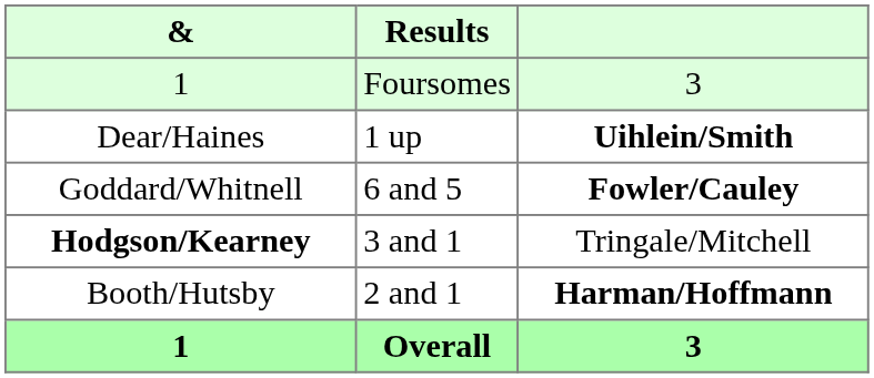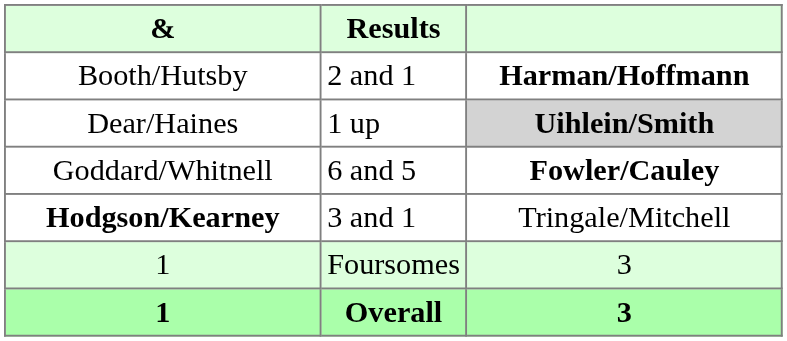 <table border="1" cellpadding="3" style="border-collapse:collapse; text-align:center;">
 <tr style="background:#ddffdd;">
 <th width=160> & </th>
 <th>Results</th>
 <th width=160></th>
 </tr>
-<tr style="background:#ddffdd;">
-<td>1</td>
-<td>Foursomes</td>
-<td>3</td>
+<tr>
+<td>Booth/Hutsby</td>
+<td align=left> 2 and 1</td>
+<td><strong>Harman/Hoffmann</strong></td>
 </tr>
 <tr>
 <td>Dear/Haines</td>
 <td align=left> 1 up</td>
-<td><strong>Uihlein/Smith</strong></td>
+<td style="background: lightgrey;"><strong>Uihlein/Smith</strong></td>
 </tr>
 <tr>
 <td>Goddard/Whitnell</td>
 <td align=left> 6 and 5</td>
 <td><strong>Fowler/Cauley</strong></td>
 </tr>
 <tr>
 <td><strong>Hodgson/Kearney</strong></td>
 <td align=left> 3 and 1</td>
 <td>Tringale/Mitchell</td>
 </tr>
-<tr>
-<td>Booth/Hutsby</td>
-<td align=left> 2 and 1</td>
-<td><strong>Harman/Hoffmann</strong></td>
+<tr style="background:#ddffdd;">
+<td>1</td>
+<td>Foursomes</td>
+<td>3</td>
 </tr>
 <tr style="background:#aaffaa;">
 <th>1</th>
 <th>Overall</th>
 <th>3</th>
 </tr>
 </table>
